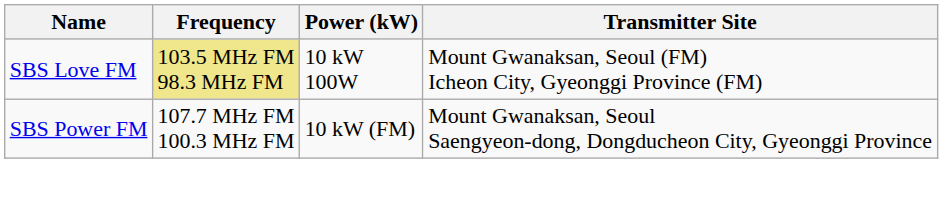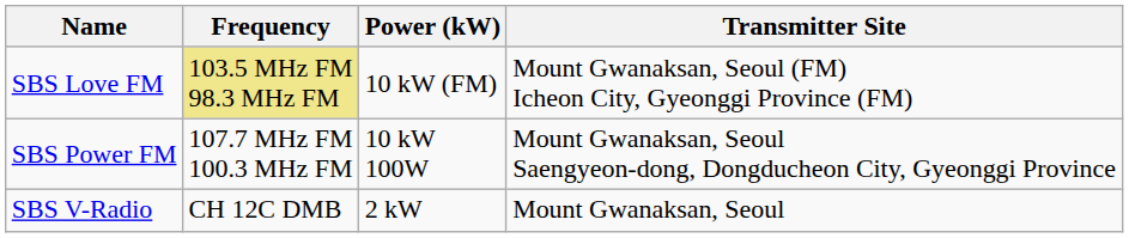 <table class="wikitable">
 <tr>
 <th>Name</th>
 <th>Frequency</th>
 <th>Power (kW)</th>
 <th>Transmitter Site</th>
 </tr>
 <tr>
 <td><a href='#'>SBS Love FM</a></td>
 <td style="background: khaki;">103.5 MHz FM<br>98.3 MHz FM</td>
-<td>10 kW<br>100W</td>
+<td>10 kW (FM)</td>
 <td>Mount Gwanaksan, Seoul (FM)<br>Icheon City, Gyeonggi Province (FM)</td>
 </tr>
 <tr>
 <td><a href='#'>SBS Power FM</a></td>
 <td>107.7 MHz FM<br>100.3 MHz FM</td>
-<td>10 kW (FM)</td>
+<td>10 kW<br>100W</td>
 <td>Mount Gwanaksan, Seoul<br>Saengyeon-dong, Dongducheon City, Gyeonggi Province</td>
 </tr>
+<tr>
+<td><a href='#'>SBS V-Radio</a></td>
+<td>CH 12C DMB</td>
+<td>2 kW</td>
+<td>Mount Gwanaksan, Seoul</td>
+</tr>
 </table>
